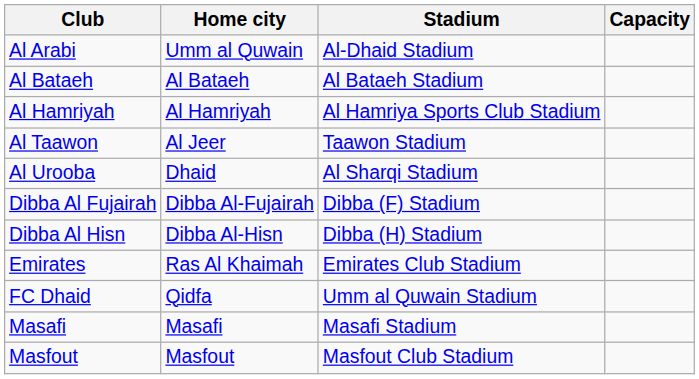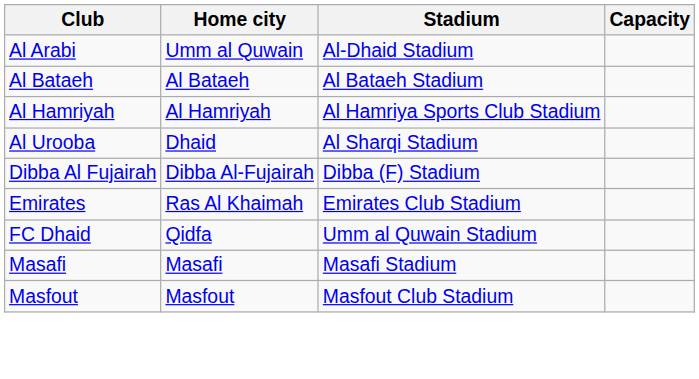 <table class="wikitable sortable" style="text-align: left;">
 <tr>
 <th>Club</th>
 <th>Home city</th>
 <th>Stadium</th>
 <th>Capacity</th>
 </tr>
 <tr>
 <td><a href='#'>Al Arabi</a></td>
 <td><a href='#'>Umm al Quwain</a></td>
 <td><a href='#'>Al-Dhaid Stadium</a></td>
 <td style="text-align:center;"></td>
 </tr>
 <tr>
 <td><a href='#'>Al Bataeh</a></td>
 <td><a href='#'>Al Bataeh</a></td>
 <td><a href='#'>Al Bataeh Stadium</a></td>
 <td style="text-align:center;"></td>
 </tr>
 <tr>
 <td><a href='#'>Al Hamriyah</a></td>
 <td><a href='#'>Al Hamriyah</a></td>
 <td><a href='#'>Al Hamriya Sports Club Stadium</a></td>
 <td style="text-align:center;"></td>
 </tr>
 <tr>
-<td><a href='#'>Al Taawon</a></td>
-<td><a href='#'>Al Jeer</a></td>
-<td><a href='#'>Taawon Stadium</a></td>
-<td style="text-align:center;"></td>
-</tr>
-<tr>
 <td><a href='#'>Al Urooba</a></td>
 <td><a href='#'>Dhaid</a></td>
 <td><a href='#'>Al Sharqi Stadium</a></td>
 <td style="text-align:center;"></td>
 </tr>
 <tr>
 <td><a href='#'>Dibba Al Fujairah</a></td>
 <td><a href='#'>Dibba Al-Fujairah</a></td>
 <td><a href='#'>Dibba (F) Stadium</a></td>
-<td style="text-align:center;"></td>
-</tr>
-<tr>
-<td><a href='#'>Dibba Al Hisn</a></td>
-<td><a href='#'>Dibba Al-Hisn</a></td>
-<td><a href='#'>Dibba (H) Stadium</a></td>
 <td style="text-align:center;"></td>
 </tr>
 <tr>
 <td><a href='#'>Emirates</a></td>
 <td><a href='#'>Ras Al Khaimah</a></td>
 <td><a href='#'>Emirates Club Stadium</a></td>
 <td style="text-align:center;"></td>
 </tr>
 <tr>
 <td><a href='#'>FC Dhaid</a></td>
 <td><a href='#'>Qidfa</a></td>
 <td><a href='#'>Umm al Quwain Stadium</a></td>
 <td style="text-align:center;"></td>
 </tr>
 <tr>
 <td><a href='#'>Masafi</a></td>
 <td><a href='#'>Masafi</a></td>
 <td><a href='#'>Masafi Stadium</a></td>
 <td style="text-align:center;"></td>
 </tr>
 <tr>
 <td><a href='#'>Masfout</a></td>
 <td><a href='#'>Masfout</a></td>
 <td><a href='#'>Masfout Club Stadium</a></td>
 <td style="text-align:center;"></td>
 </tr>
 </table>
